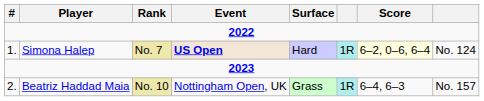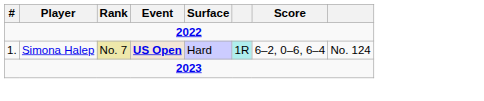 <table class="wikitable sortable">
 <tr>
 <th>#</th>
 <th>Player</th>
 <th>Rank</th>
 <th>Event</th>
 <th>Surface</th>
 <th></th>
 <th>Score</th>
 <th></th>
 </tr>
 <tr>
 <td colspan=8 style=text-align:center><strong><a href='#'>2022</a></strong></td>
 </tr>
 <tr>
 <td>1.</td>
 <td> <a href='#'>Simona Halep</a></td>
 <td bgcolor=eee8AA>No. 7</td>
 <td bgcolor=f3e6d7><strong><a href='#'>US Open</a></strong></td>
 <td bgcolor=ccccff>Hard</td>
 <td bgcolor=afeeee>1R</td>
-<td style="background: lightyellow;">6–2, 0–6, 6–4</td>
+<td>6–2, 0–6, 6–4</td>
 <td>No. 124</td>
 </tr>
 <tr>
 <td colspan=8 style=text-align:center><strong><a href='#'>2023</a></strong></td>
 </tr>
-<tr>
-<td>2.</td>
-<td> <a href='#'>Beatriz Haddad Maia</a></td>
-<td bgcolor=eee8AA>No. 10</td>
-<td><a href='#'>Nottingham Open</a>, UK</td>
-<td bgcolor=ccffcc>Grass</td>
-<td bgcolor=afeeee>1R</td>
-<td>6–4, 6–3</td>
-<td>No. 157</td>
-</tr>
 </table>
